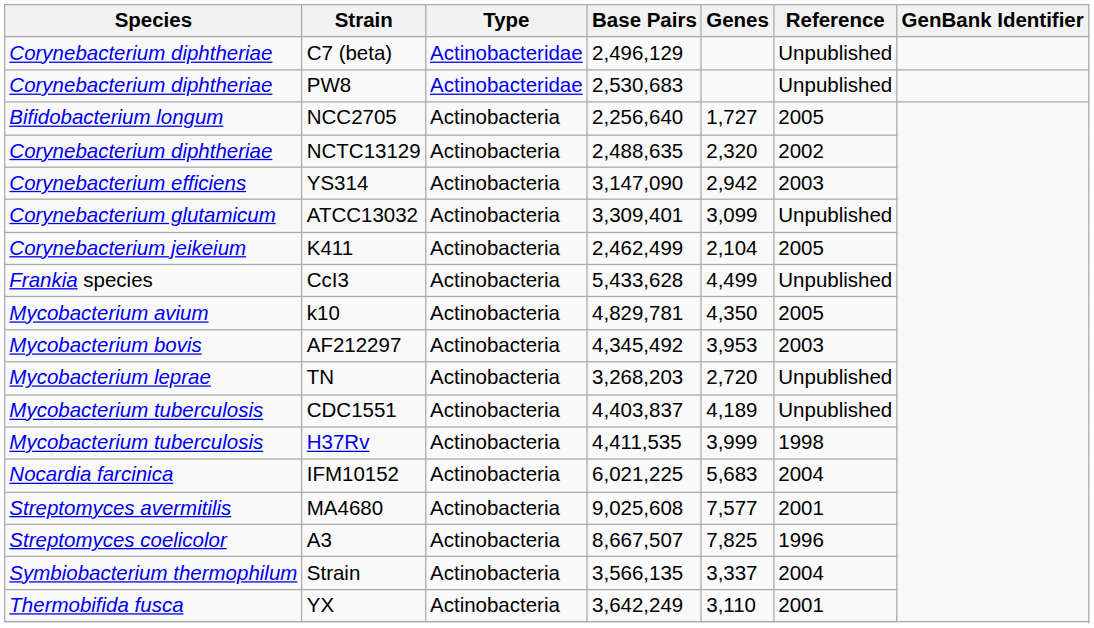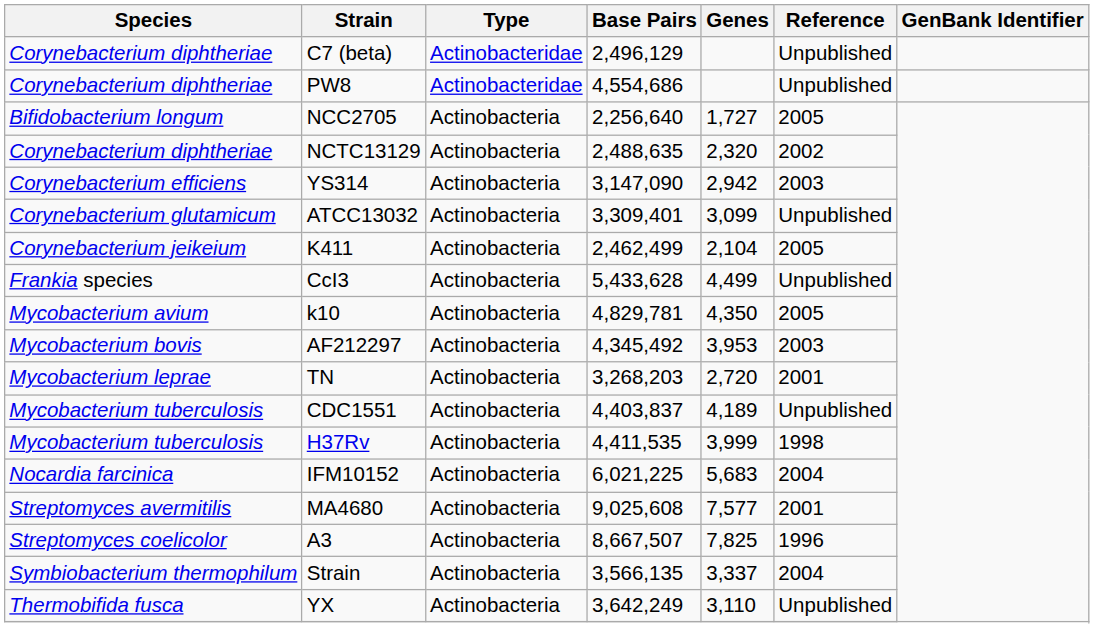 <table class="wikitable sortable">
 <tr>
 <th>Species</th>
 <th>Strain</th>
 <th>Type</th>
 <th>Base Pairs</th>
 <th>Genes</th>
 <th>Reference</th>
 <th>GenBank Identifier</th>
 </tr>
 <tr>
 <td><em><a href='#'>Corynebacterium diphtheriae</a></em></td>
 <td>C7 (beta)</td>
 <td><a href='#'>Actinobacteridae</a></td>
 <td>2,496,129</td>
 <td></td>
 <td>Unpublished</td>
 <td></td>
 </tr>
 <tr>
 <td><em><a href='#'>Corynebacterium diphtheriae</a></em></td>
 <td>PW8</td>
 <td><a href='#'>Actinobacteridae</a></td>
-<td>2,530,683</td>
+<td>4,554,686</td>
 <td></td>
 <td>Unpublished</td>
 <td></td>
 </tr>
 <tr>
 <td><em><a href='#'>Bifidobacterium longum</a></em></td>
 <td>NCC2705</td>
 <td>Actinobacteria</td>
 <td>2,256,640</td>
 <td>1,727</td>
 <td>2005</td>
 </tr>
 <tr>
 <td><em><a href='#'>Corynebacterium diphtheriae</a></em></td>
 <td>NCTC13129</td>
 <td>Actinobacteria</td>
 <td>2,488,635</td>
 <td>2,320</td>
 <td>2002</td>
 </tr>
 <tr>
 <td><em><a href='#'>Corynebacterium efficiens</a></em></td>
 <td>YS314</td>
 <td>Actinobacteria</td>
 <td>3,147,090</td>
 <td>2,942</td>
 <td>2003</td>
 </tr>
 <tr>
 <td><em><a href='#'>Corynebacterium glutamicum</a></em></td>
 <td>ATCC13032</td>
 <td>Actinobacteria</td>
 <td>3,309,401</td>
 <td>3,099</td>
 <td>Unpublished</td>
 </tr>
 <tr>
 <td><em><a href='#'>Corynebacterium jeikeium</a></em></td>
 <td>K411</td>
 <td>Actinobacteria</td>
 <td>2,462,499</td>
 <td>2,104</td>
 <td>2005</td>
 </tr>
 <tr>
 <td><em><a href='#'>Frankia</a></em> species</td>
 <td>CcI3</td>
 <td>Actinobacteria</td>
 <td>5,433,628</td>
 <td>4,499</td>
 <td>Unpublished</td>
 </tr>
 <tr>
 <td><em><a href='#'>Mycobacterium avium</a></em></td>
 <td>k10</td>
 <td>Actinobacteria</td>
 <td>4,829,781</td>
 <td>4,350</td>
 <td>2005</td>
 </tr>
 <tr>
 <td><em><a href='#'>Mycobacterium bovis</a></em></td>
 <td>AF212297</td>
 <td>Actinobacteria</td>
 <td>4,345,492</td>
 <td>3,953</td>
 <td>2003</td>
 </tr>
 <tr>
 <td><em><a href='#'>Mycobacterium leprae</a></em></td>
 <td>TN</td>
 <td>Actinobacteria</td>
 <td>3,268,203</td>
 <td>2,720</td>
-<td>Unpublished</td>
+<td>2001</td>
 </tr>
 <tr>
 <td><em><a href='#'>Mycobacterium tuberculosis</a></em></td>
 <td>CDC1551</td>
 <td>Actinobacteria</td>
 <td>4,403,837</td>
 <td>4,189</td>
 <td>Unpublished</td>
 </tr>
 <tr>
 <td><em><a href='#'>Mycobacterium tuberculosis</a></em></td>
 <td><a href='#'>H37Rv</a></td>
 <td>Actinobacteria</td>
 <td>4,411,535</td>
 <td>3,999</td>
 <td>1998</td>
 </tr>
 <tr>
 <td><em><a href='#'>Nocardia farcinica</a></em></td>
 <td>IFM10152</td>
 <td>Actinobacteria</td>
 <td>6,021,225</td>
 <td>5,683</td>
 <td>2004</td>
 </tr>
 <tr>
 <td><em><a href='#'>Streptomyces avermitilis</a></em></td>
 <td>MA4680</td>
 <td>Actinobacteria</td>
 <td>9,025,608</td>
 <td>7,577</td>
 <td>2001</td>
 </tr>
 <tr>
 <td><em><a href='#'>Streptomyces coelicolor</a></em></td>
 <td>A3</td>
 <td>Actinobacteria</td>
 <td>8,667,507</td>
 <td>7,825</td>
 <td>1996</td>
 </tr>
 <tr>
 <td><em><a href='#'>Symbiobacterium thermophilum</a></em></td>
 <td>Strain</td>
 <td>Actinobacteria</td>
 <td>3,566,135</td>
 <td>3,337</td>
 <td>2004</td>
 </tr>
 <tr>
 <td><em><a href='#'>Thermobifida fusca</a></em></td>
 <td>YX</td>
 <td>Actinobacteria</td>
 <td>3,642,249</td>
 <td>3,110</td>
-<td>2001</td>
+<td>Unpublished</td>
 </tr>
 <tr>
 </tr>
 </table>
